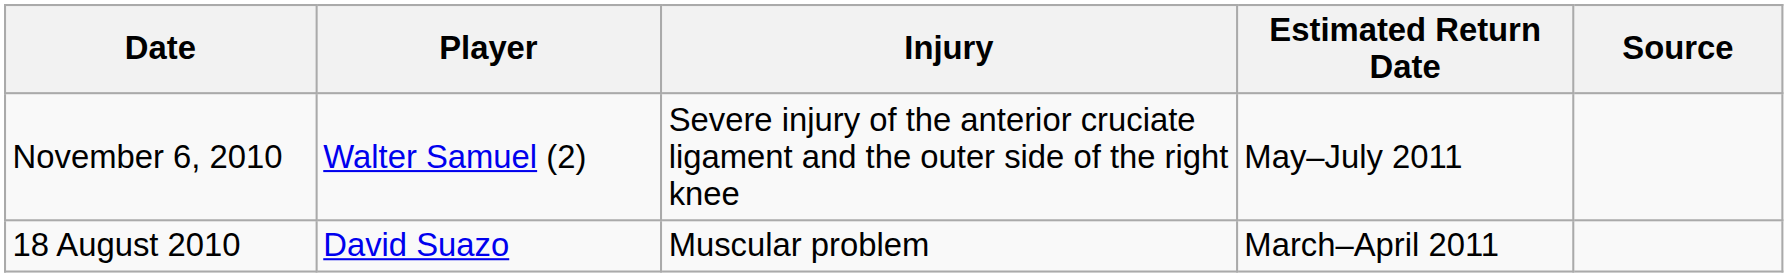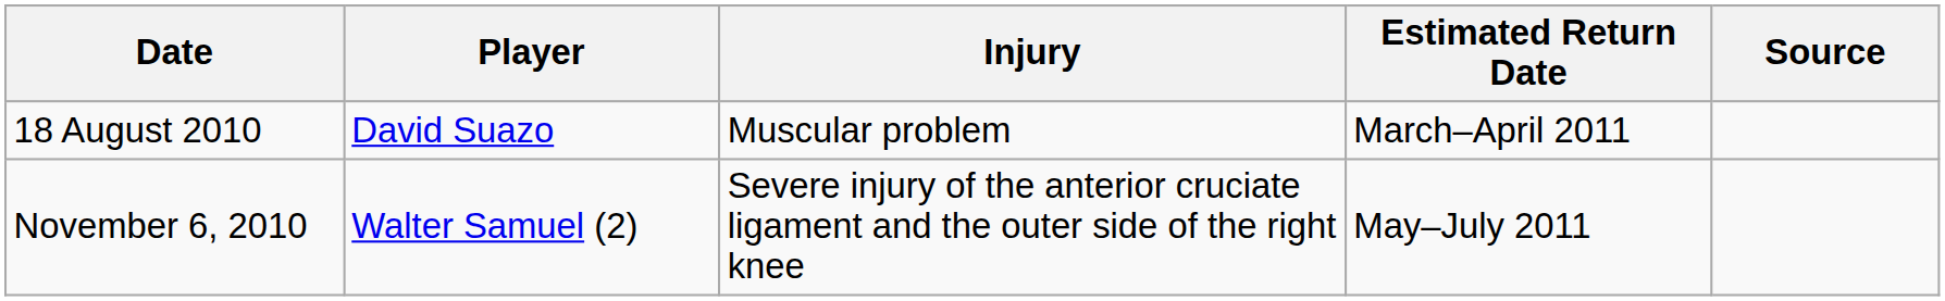 <table class="wikitable">
 <tr>
 <th width=7%>Date</th>
 <th width=9%>Player</th>
 <th width=15%>Injury</th>
 <th width=8%>Estimated Return Date</th>
 <th width=4%>Source</th>
 </tr>
 <tr>
+<td>18 August 2010</td>
+<td> <a href='#'>David Suazo</a></td>
+<td>Muscular problem</td>
+<td>March–April 2011</td>
+<td> </td>
+</tr>
+<tr>
 <td>November 6, 2010</td>
 <td> <a href='#'>Walter Samuel</a> (2)</td>
 <td>Severe injury of the anterior cruciate ligament and the outer side of the right knee</td>
 <td>May–July 2011</td>
 <td> </td>
 </tr>
-<tr>
-<td>18 August 2010</td>
-<td> <a href='#'>David Suazo</a></td>
-<td>Muscular problem</td>
-<td>March–April 2011</td>
-<td> </td>
-</tr>
 </table>
